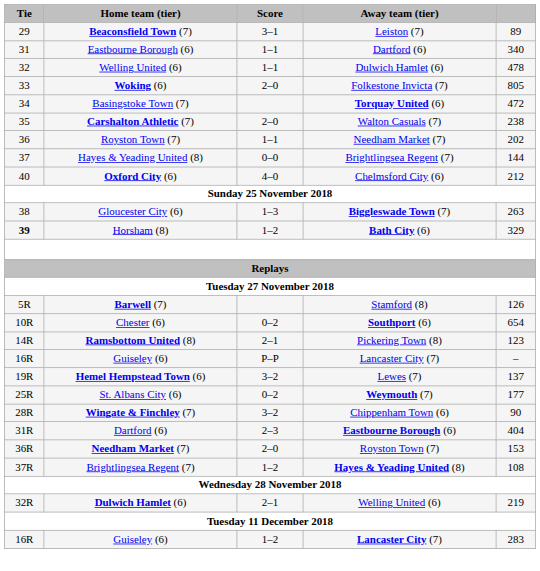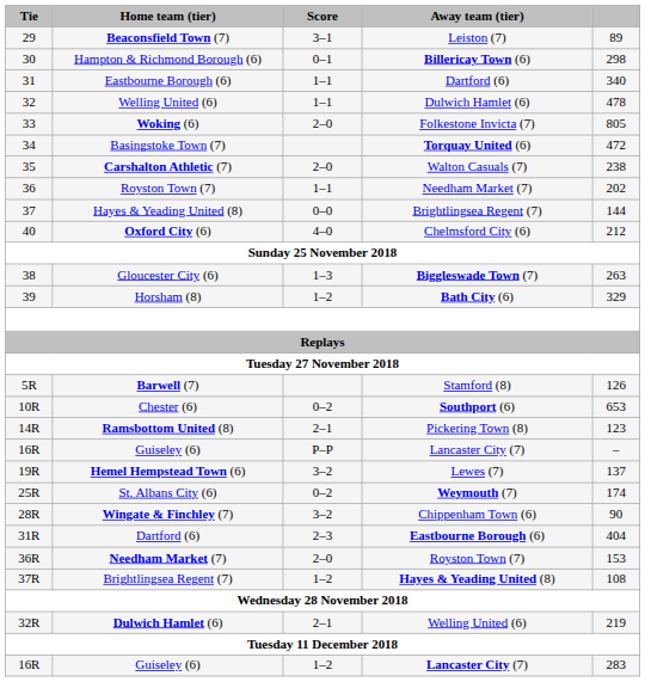 <table class="wikitable" style="width: 700px; background:WhiteSmoke; text-align:center; font-size:90%">
 <tr>
 <td scope="col" style="width:  7.50%; background:silver;"><strong>Tie</strong></td>
 <td scope="col" style="width: 36.25%; background:silver;"><strong>Home team (tier)</strong></td>
 <td scope="col" style="width: 12.50%; background:silver;"><strong>Score</strong></td>
 <td scope="col" style="width: 36.25%; background:silver;"><strong>Away team (tier)</strong></td>
 <td scope="col" style="width:  7.50%; background:silver;"><strong></strong></td>
 </tr>
 <tr>
 <td>29</td>
 <td><strong><a href='#'>Beaconsfield Town</a></strong> (7)</td>
 <td>3–1</td>
 <td><a href='#'>Leiston</a> (7)</td>
 <td>89</td>
+</tr>
+<tr>
+<td>30</td>
+<td><a href='#'>Hampton & Richmond Borough</a> (6)</td>
+<td>0–1</td>
+<td><strong><a href='#'>Billericay Town</a></strong> (6)</td>
+<td>298</td>
 </tr>
 <tr>
 <td>31</td>
 <td><a href='#'>Eastbourne Borough</a> (6)</td>
 <td>1–1</td>
 <td><a href='#'>Dartford</a> (6)</td>
 <td>340</td>
 </tr>
 <tr>
 <td>32</td>
 <td><a href='#'>Welling United</a> (6)</td>
 <td>1–1</td>
 <td><a href='#'>Dulwich Hamlet</a> (6)</td>
 <td>478</td>
 </tr>
 <tr>
 <td>33</td>
 <td><strong><a href='#'>Woking</a></strong> (6)</td>
 <td>2–0</td>
 <td><a href='#'>Folkestone Invicta</a> (7)</td>
 <td>805</td>
 </tr>
 <tr>
 <td>34</td>
 <td><a href='#'>Basingstoke Town</a> (7)</td>
 <td></td>
 <td><strong><a href='#'>Torquay United</a></strong> (6)</td>
 <td>472</td>
 </tr>
 <tr>
 <td>35</td>
 <td><strong><a href='#'>Carshalton Athletic</a></strong> (7)</td>
 <td>2–0</td>
 <td><a href='#'>Walton Casuals</a> (7)</td>
 <td>238</td>
 </tr>
 <tr>
 <td>36</td>
 <td><a href='#'>Royston Town</a> (7)</td>
 <td>1–1</td>
 <td><a href='#'>Needham Market</a> (7)</td>
 <td>202</td>
 </tr>
 <tr>
 <td>37</td>
 <td><a href='#'>Hayes & Yeading United</a> (8)</td>
 <td>0–0</td>
 <td><a href='#'>Brightlingsea Regent</a> (7)</td>
 <td>144</td>
 </tr>
 <tr>
 <td>40</td>
 <td><strong><a href='#'>Oxford City</a></strong> (6)</td>
 <td>4–0</td>
 <td><a href='#'>Chelmsford City</a> (6)</td>
 <td>212</td>
 </tr>
 <tr>
 <td colspan="5" style= background:White><strong>Sunday 25 November 2018</strong></td>
 </tr>
 <tr>
 <td>38</td>
 <td><a href='#'>Gloucester City</a> (6)</td>
 <td>1–3</td>
 <td><strong><a href='#'>Biggleswade Town</a></strong> (7)</td>
 <td>263</td>
 </tr>
 <tr>
-<td><strong>39</strong></td>
+<td>39</td>
 <td><a href='#'>Horsham</a> (8)</td>
 <td>1–2</td>
 <td><strong><a href='#'>Bath City</a></strong> (6)</td>
 <td>329</td>
 </tr>
 <tr>
 <td colspan="5" style="height: 20px; background:White;"></td>
 </tr>
 <tr>
 <td colspan="5" style= background:Silver><strong>Replays</strong></td>
 </tr>
 <tr>
 <td colspan="5" style= background:White><strong>Tuesday 27 November 2018</strong></td>
 </tr>
 <tr>
 <td>5R</td>
 <td><strong><a href='#'>Barwell</a></strong> (7)</td>
 <td></td>
 <td><a href='#'>Stamford</a> (8)</td>
 <td>126</td>
 </tr>
 <tr>
 <td>10R</td>
 <td><a href='#'>Chester</a> (6)</td>
 <td>0–2</td>
 <td><strong><a href='#'>Southport</a></strong> (6)</td>
-<td>654</td>
+<td>653</td>
 </tr>
 <tr>
 <td>14R</td>
 <td><strong><a href='#'>Ramsbottom United</a></strong> (8)</td>
 <td>2–1</td>
 <td><a href='#'>Pickering Town</a> (8)</td>
 <td>123</td>
 </tr>
 <tr>
 <td>16R</td>
 <td><a href='#'>Guiseley</a> (6)</td>
 <td>P–P</td>
 <td><a href='#'>Lancaster City</a> (7)</td>
 <td>–</td>
 </tr>
 <tr>
 <td>19R</td>
 <td><strong><a href='#'>Hemel Hempstead Town</a></strong> (6)</td>
 <td>3–2</td>
 <td><a href='#'>Lewes</a> (7)</td>
 <td>137</td>
 </tr>
 <tr>
 <td>25R</td>
 <td><a href='#'>St. Albans City</a> (6)</td>
 <td>0–2</td>
 <td><strong><a href='#'>Weymouth</a></strong> (7)</td>
-<td>177</td>
+<td>174</td>
 </tr>
 <tr>
 <td>28R</td>
 <td><strong><a href='#'>Wingate & Finchley</a></strong> (7)</td>
 <td>3–2</td>
 <td><a href='#'>Chippenham Town</a> (6)</td>
 <td>90</td>
 </tr>
 <tr>
 <td>31R</td>
 <td><a href='#'>Dartford</a> (6)</td>
 <td>2–3</td>
 <td><strong><a href='#'>Eastbourne Borough</a></strong> (6)</td>
 <td>404</td>
 </tr>
 <tr>
 <td>36R</td>
 <td><strong><a href='#'>Needham Market</a></strong> (7)</td>
 <td>2–0</td>
 <td><a href='#'>Royston Town</a> (7)</td>
 <td>153</td>
 </tr>
 <tr>
 <td>37R</td>
 <td><a href='#'>Brightlingsea Regent</a> (7)</td>
 <td>1–2</td>
 <td><strong><a href='#'>Hayes & Yeading United</a></strong> (8)</td>
 <td>108</td>
 </tr>
 <tr>
 <td colspan="5" style= background:White><strong>Wednesday 28 November 2018</strong></td>
 </tr>
 <tr>
 <td>32R</td>
 <td><strong><a href='#'>Dulwich Hamlet</a></strong> (6)</td>
 <td>2–1</td>
 <td><a href='#'>Welling United</a> (6)</td>
 <td>219</td>
 </tr>
 <tr>
 <td colspan="5" style= background:White><strong>Tuesday 11 December 2018</strong></td>
 </tr>
 <tr>
 <td>16R</td>
 <td><a href='#'>Guiseley</a> (6)</td>
 <td>1–2</td>
 <td><strong><a href='#'>Lancaster City</a></strong> (7)</td>
 <td>283</td>
 </tr>
 </table>
